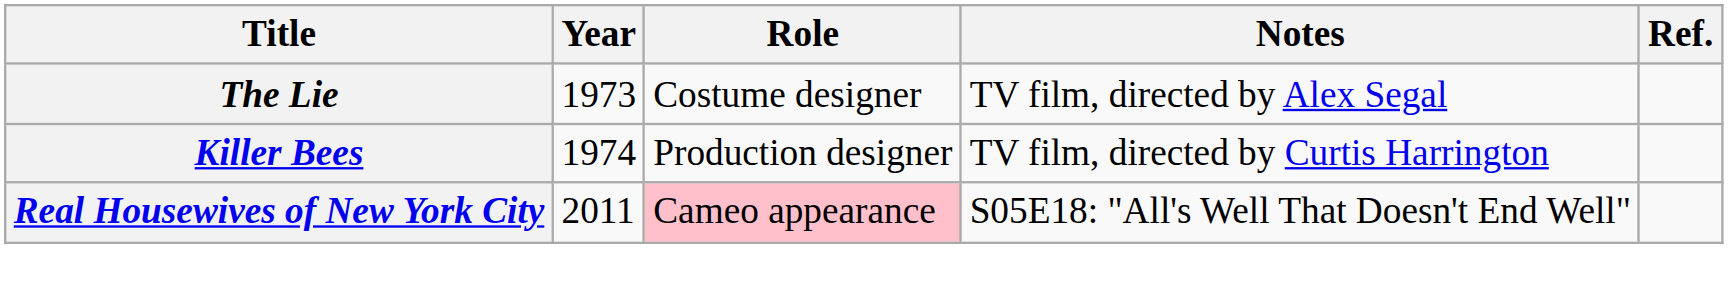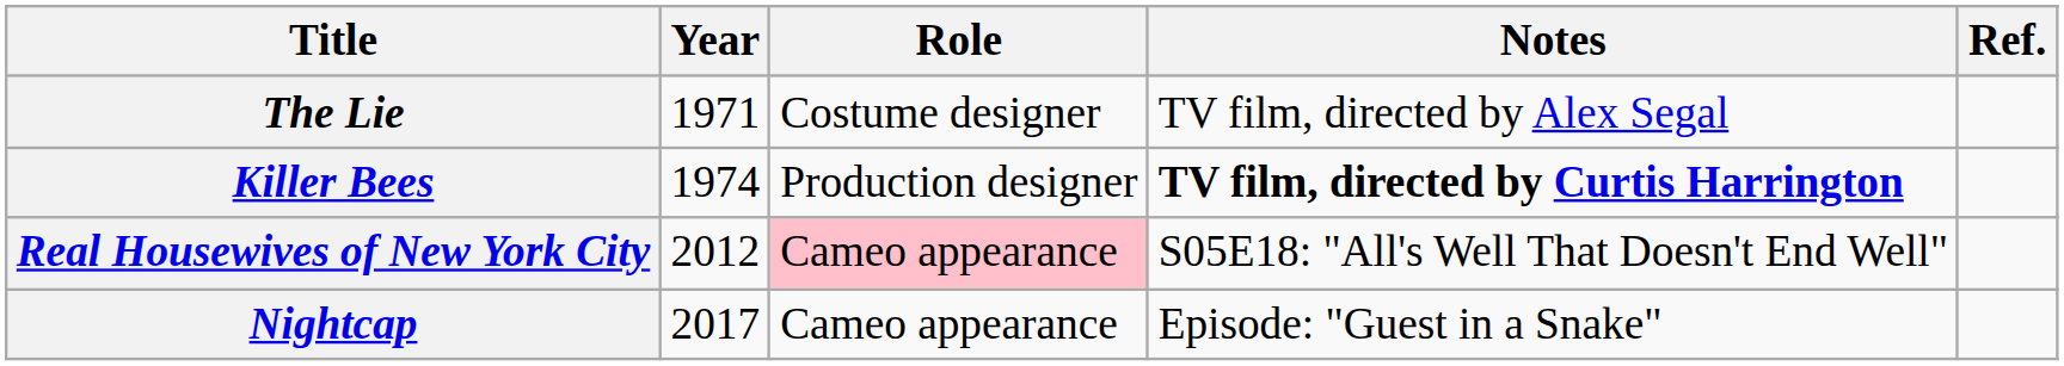 <table class="wikitable sortable plainrowheaders">
 <tr>
 <th scope="col">Title</th>
 <th scope="col">Year</th>
 <th scope="col">Role</th>
 <th scope="col">Notes</th>
 <th>Ref.</th>
 </tr>
 <tr>
 <th scope="row"><em>The Lie</em></th>
-<td>1973</td>
+<td>1971</td>
 <td>Costume designer</td>
 <td>TV film, directed by <a href='#'>Alex Segal</a></td>
 <td></td>
 </tr>
 <tr>
 <th scope="row"><em><a href='#'>Killer Bees</a></em></th>
 <td>1974</td>
 <td>Production designer</td>
-<td>TV film, directed by <a href='#'>Curtis Harrington</a></td>
+<td><strong>TV film, directed by <a href='#'>Curtis Harrington</a></strong></td>
 <td></td>
 </tr>
 <tr>
 <th scope="row"><em><a href='#'>Real Housewives of New York City</a></em></th>
-<td>2011</td>
+<td>2012</td>
 <td style="background: pink;">Cameo appearance</td>
 <td>S05E18: "All's Well That Doesn't End Well"</td>
 <td></td>
 </tr>
+<tr>
+<th scope="row"><em><a href='#'>Nightcap</a></em></th>
+<td>2017</td>
+<td>Cameo appearance</td>
+<td>Episode: "Guest in a Snake"</td>
+<td></td>
+</tr>
 </table>
